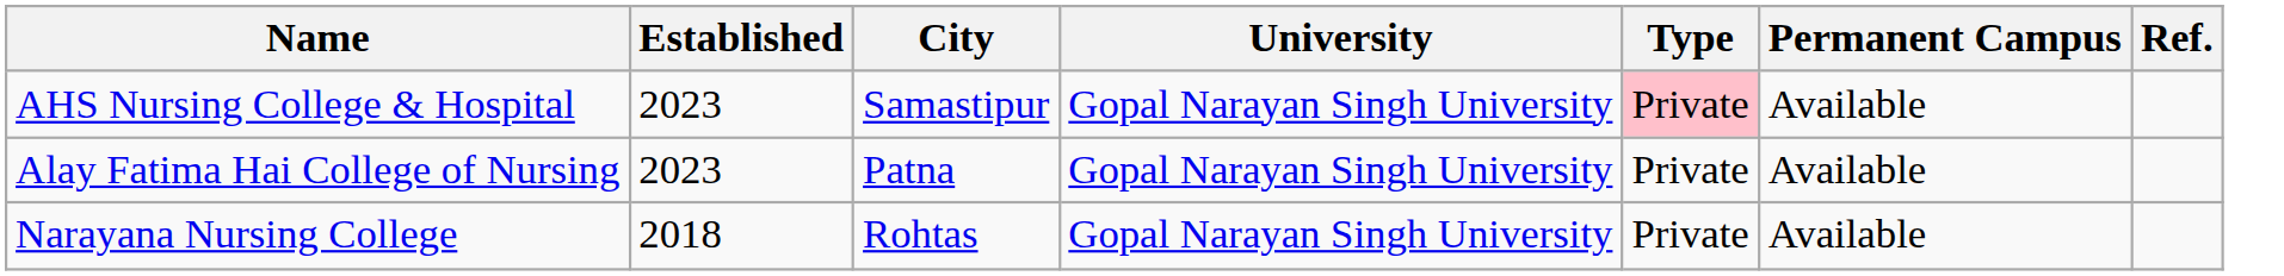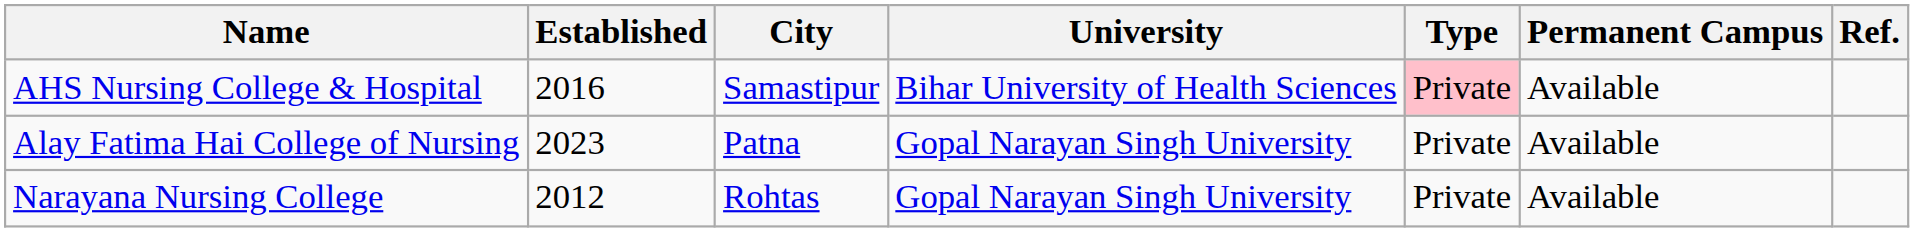 <table class="wikitable sortable">
 <tr>
 <th>Name</th>
 <th>Established</th>
 <th>City</th>
 <th>University</th>
 <th>Type</th>
 <th>Permanent Campus</th>
 <th>Ref.</th>
 </tr>
 <tr>
 <td><a href='#'>AHS Nursing College & Hospital</a></td>
-<td>2023</td>
+<td>2016</td>
 <td><a href='#'>Samastipur</a></td>
-<td><a href='#'>Gopal Narayan Singh University</a></td>
+<td><a href='#'>Bihar University of Health Sciences</a></td>
 <td style="background: pink;">Private</td>
 <td>Available</td>
 <td></td>
 </tr>
 <tr>
 <td><a href='#'>Alay Fatima Hai College of Nursing </a></td>
 <td>2023</td>
 <td><a href='#'>Patna</a></td>
 <td><a href='#'>Gopal Narayan Singh University</a></td>
 <td>Private</td>
 <td>Available</td>
 <td></td>
 </tr>
 <tr>
 <td><a href='#'>Narayana Nursing College</a></td>
-<td>2018</td>
+<td>2012</td>
 <td><a href='#'>Rohtas</a></td>
 <td><a href='#'>Gopal Narayan Singh University</a></td>
 <td>Private</td>
 <td>Available</td>
 <td></td>
 </tr>
 </table>
